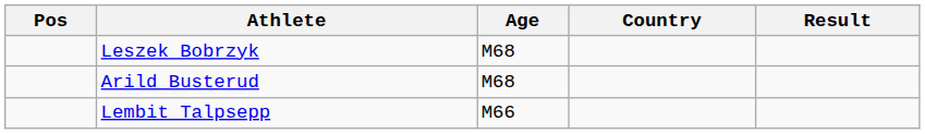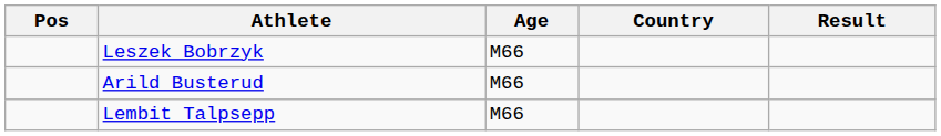 <table class="wikitable"  style="text-align:center; width:50%;">
 <tr>
 <th>Pos</th>
 <th>Athlete</th>
 <th>Age</th>
 <th>Country</th>
 <th>Result</th>
 </tr>
 <tr>
 <td align=center></td>
 <td align=left><a href='#'>Leszek Bobrzyk</a></td>
-<td align=left>M68</td>
+<td align=left>M66</td>
 <td align=left></td>
 <td></td>
 </tr>
 <tr>
 <td align=center></td>
 <td align=left><a href='#'>Arild Busterud</a></td>
-<td align=left>M68</td>
+<td align=left>M66</td>
 <td align=left></td>
 <td></td>
 </tr>
 <tr>
 <td align=center></td>
 <td align=left><a href='#'>Lembit Talpsepp</a></td>
 <td align=left>M66</td>
 <td align=left></td>
 <td></td>
 </tr>
 </table>
